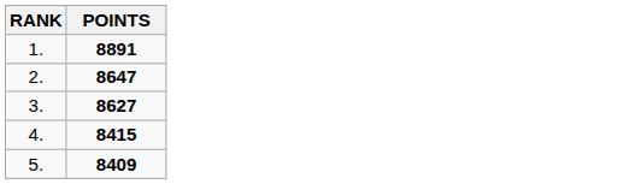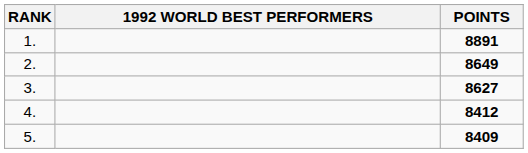 <table class="wikitable" style="border-collapse: collapse; font-size: 90%;">
 <tr>
 <th>RANK</th>
+<th align="center" style="width: 25em">1992 WORLD BEST PERFORMERS</th>
 <th align="center" style="width: 5em">POINTS</th>
 </tr>
 <tr>
 <td align="center">1.</td>
+<td></td>
 <td align="center"><strong>8891</strong></td>
 </tr>
 <tr>
 <td align="center">2.</td>
-<td align="center"><strong>8647</strong></td>
+<td></td>
+<td align="center"><strong>8649</strong></td>
 </tr>
 <tr>
 <td align="center">3.</td>
+<td></td>
 <td align="center"><strong>8627</strong></td>
 </tr>
 <tr>
 <td align="center">4.</td>
-<td align="center"><strong>8415</strong></td>
+<td></td>
+<td align="center"><strong>8412</strong></td>
 </tr>
 <tr>
 <td align="center">5.</td>
+<td></td>
 <td align="center"><strong>8409</strong></td>
 </tr>
 </table>
